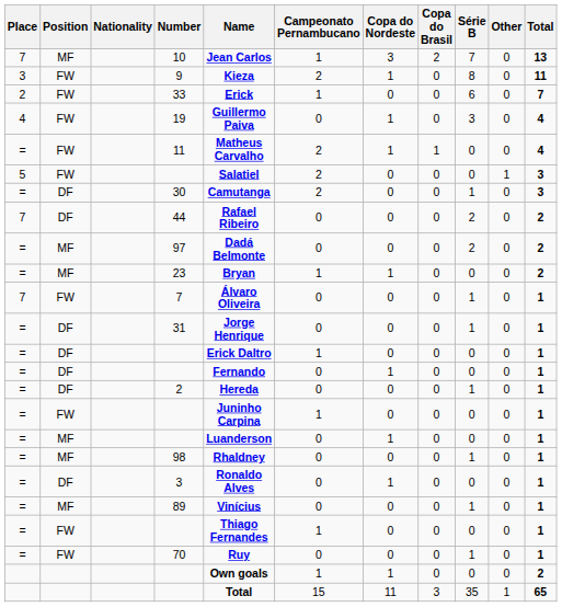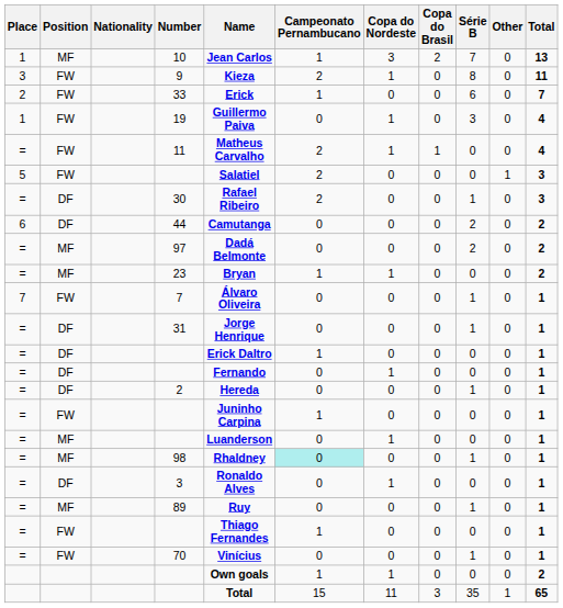 <table class="wikitable" style="font-size: 95%; text-align: center;">
 <tr>
 <th width=60>Place</th>
 <th width=60>Position</th>
 <th width=60>Nationality</th>
 <th width=60>Number</th>
 <th width=150>Name</th>
 <th width=80>Campeonato Pernambucano</th>
 <th width=80>Copa do Nordeste</th>
 <th width=80>Copa do Brasil</th>
 <th width=80>Série B</th>
 <th width=80>Other</th>
 <th width=80>Total</th>
 </tr>
 <tr>
-<td>7</td>
+<td>1</td>
 <td>MF</td>
 <td></td>
 <td>10</td>
 <td><strong><a href='#'>Jean Carlos</a></strong></td>
 <td>1</td>
 <td>3</td>
 <td>2</td>
 <td>7</td>
 <td>0</td>
 <td><strong>13</strong></td>
 </tr>
 <tr>
 <td>3</td>
 <td>FW</td>
 <td></td>
 <td>9</td>
 <td><strong><a href='#'>Kieza</a></strong></td>
 <td>2</td>
 <td>1</td>
 <td>0</td>
 <td>8</td>
 <td>0</td>
 <td><strong>11</strong></td>
 </tr>
 <tr>
 <td>2</td>
 <td>FW</td>
 <td></td>
 <td>33</td>
 <td><strong><a href='#'>Erick</a></strong></td>
 <td>1</td>
 <td>0</td>
 <td>0</td>
 <td>6</td>
 <td>0</td>
 <td><strong>7</strong></td>
 </tr>
 <tr>
-<td>4</td>
+<td>1</td>
 <td>FW</td>
 <td></td>
 <td>19</td>
 <td><strong><a href='#'>Guillermo Paiva</a></strong></td>
 <td>0</td>
 <td>1</td>
 <td>0</td>
 <td>3</td>
 <td>0</td>
 <td><strong>4</strong></td>
 </tr>
 <tr>
 <td>=</td>
 <td>FW</td>
 <td></td>
 <td>11</td>
 <td><strong><a href='#'>Matheus Carvalho</a></strong></td>
 <td>2</td>
 <td>1</td>
 <td>1</td>
 <td>0</td>
 <td>0</td>
 <td><strong>4</strong></td>
 </tr>
 <tr>
 <td>5</td>
 <td>FW</td>
 <td></td>
 <td></td>
 <td><strong><a href='#'>Salatiel</a></strong></td>
 <td>2</td>
 <td>0</td>
 <td>0</td>
 <td>0</td>
 <td>1</td>
 <td><strong>3</strong></td>
 </tr>
 <tr>
 <td>=</td>
 <td>DF</td>
 <td></td>
 <td>30</td>
-<td><strong><a href='#'>Camutanga</a></strong></td>
+<td><strong><a href='#'>Rafael Ribeiro</a></strong></td>
 <td>2</td>
 <td>0</td>
 <td>0</td>
 <td>1</td>
 <td>0</td>
 <td><strong>3</strong></td>
 </tr>
 <tr>
-<td>7</td>
+<td>6</td>
 <td>DF</td>
 <td></td>
 <td>44</td>
-<td><strong><a href='#'>Rafael Ribeiro</a></strong></td>
+<td><strong><a href='#'>Camutanga</a></strong></td>
 <td>0</td>
 <td>0</td>
 <td>0</td>
 <td>2</td>
 <td>0</td>
 <td><strong>2</strong></td>
 </tr>
 <tr>
 <td>=</td>
 <td>MF</td>
 <td></td>
 <td>97</td>
 <td><strong><a href='#'>Dadá Belmonte</a></strong></td>
 <td>0</td>
 <td>0</td>
 <td>0</td>
 <td>2</td>
 <td>0</td>
 <td><strong>2</strong></td>
 </tr>
 <tr>
 <td>=</td>
 <td>MF</td>
 <td></td>
 <td>23</td>
 <td><strong><a href='#'>Bryan</a></strong></td>
 <td>1</td>
 <td>1</td>
 <td>0</td>
 <td>0</td>
 <td>0</td>
 <td><strong>2</strong></td>
 </tr>
 <tr>
 <td>7</td>
 <td>FW</td>
 <td></td>
 <td>7</td>
 <td><strong><a href='#'>Álvaro Oliveira</a></strong></td>
 <td>0</td>
 <td>0</td>
 <td>0</td>
 <td>1</td>
 <td>0</td>
 <td><strong>1</strong></td>
 </tr>
 <tr>
 <td>=</td>
 <td>DF</td>
 <td></td>
 <td>31</td>
 <td><strong><a href='#'>Jorge Henrique</a></strong></td>
 <td>0</td>
 <td>0</td>
 <td>0</td>
 <td>1</td>
 <td>0</td>
 <td><strong>1</strong></td>
 </tr>
 <tr>
 <td>=</td>
 <td>DF</td>
 <td></td>
 <td></td>
 <td><strong><a href='#'>Erick Daltro</a></strong></td>
 <td>1</td>
 <td>0</td>
 <td>0</td>
 <td>0</td>
 <td>0</td>
 <td><strong>1</strong></td>
 </tr>
 <tr>
 <td>=</td>
 <td>DF</td>
 <td></td>
 <td></td>
 <td><strong><a href='#'>Fernando</a></strong></td>
 <td>0</td>
 <td>1</td>
 <td>0</td>
 <td>0</td>
 <td>0</td>
 <td><strong>1</strong></td>
 </tr>
 <tr>
 <td>=</td>
 <td>DF</td>
 <td></td>
 <td>2</td>
 <td><strong><a href='#'>Hereda</a></strong></td>
 <td>0</td>
 <td>0</td>
 <td>0</td>
 <td>1</td>
 <td>0</td>
 <td><strong>1</strong></td>
 </tr>
 <tr>
 <td>=</td>
 <td>FW</td>
 <td></td>
 <td></td>
 <td><strong><a href='#'>Juninho Carpina</a></strong></td>
 <td>1</td>
 <td>0</td>
 <td>0</td>
 <td>0</td>
 <td>0</td>
 <td><strong>1</strong></td>
 </tr>
 <tr>
 <td>=</td>
 <td>MF</td>
 <td></td>
 <td></td>
 <td><strong><a href='#'>Luanderson</a></strong></td>
 <td>0</td>
 <td>1</td>
 <td>0</td>
 <td>0</td>
 <td>0</td>
 <td><strong>1</strong></td>
 </tr>
 <tr>
 <td>=</td>
 <td>MF</td>
 <td></td>
 <td>98</td>
 <td><strong><a href='#'>Rhaldney</a></strong></td>
-<td>0</td>
+<td style="background: paleturquoise;">0</td>
 <td>0</td>
 <td>0</td>
 <td>1</td>
 <td>0</td>
 <td><strong>1</strong></td>
 </tr>
 <tr>
 <td>=</td>
 <td>DF</td>
 <td></td>
 <td>3</td>
 <td><strong><a href='#'>Ronaldo Alves</a></strong></td>
 <td>0</td>
 <td>1</td>
 <td>0</td>
 <td>0</td>
 <td>0</td>
 <td><strong>1</strong></td>
 </tr>
 <tr>
 <td>=</td>
 <td>MF</td>
 <td></td>
 <td>89</td>
-<td><strong><a href='#'>Vinícius</a></strong></td>
+<td><strong><a href='#'>Ruy</a></strong></td>
 <td>0</td>
 <td>0</td>
 <td>0</td>
 <td>1</td>
 <td>0</td>
 <td><strong>1</strong></td>
 </tr>
 <tr>
 <td>=</td>
 <td>FW</td>
 <td></td>
 <td></td>
 <td><strong><a href='#'>Thiago Fernandes</a></strong></td>
 <td>1</td>
 <td>0</td>
 <td>0</td>
 <td>0</td>
 <td>0</td>
 <td><strong>1</strong></td>
 </tr>
 <tr>
 <td>=</td>
 <td>FW</td>
 <td></td>
 <td>70</td>
-<td><strong><a href='#'>Ruy</a></strong></td>
+<td><strong><a href='#'>Vinícius</a></strong></td>
 <td>0</td>
 <td>0</td>
 <td>0</td>
 <td>1</td>
 <td>0</td>
 <td><strong>1</strong></td>
 </tr>
 <tr>
 <td></td>
 <td></td>
 <td></td>
 <td></td>
 <td><strong>Own goals</strong></td>
 <td>1</td>
 <td>1</td>
 <td>0</td>
 <td>0</td>
 <td>0</td>
 <td><strong>2</strong></td>
 </tr>
 <tr>
 <td></td>
 <td></td>
 <td></td>
 <td></td>
 <td><strong>Total</strong></td>
 <td>15</td>
 <td>11</td>
 <td>3</td>
 <td>35</td>
 <td>1</td>
 <td><strong>65</strong></td>
 </tr>
 </table>
